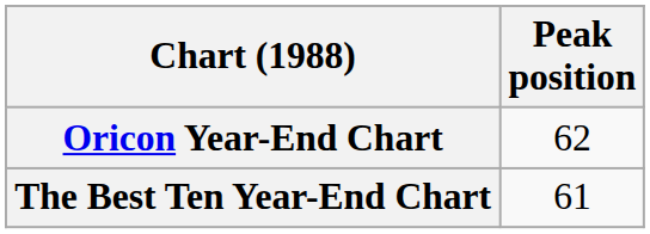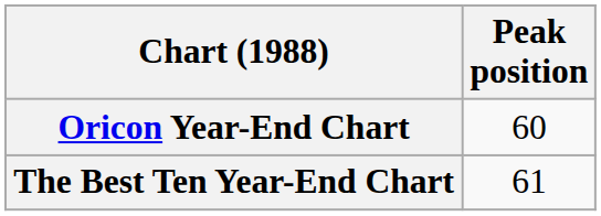 <table class="wikitable plainrowheaders" style="text-align:center;">
 <tr>
 <th>Chart (1988)</th>
 <th>Peak<br>position</th>
 </tr>
 <tr>
 <th scope="row"><a href='#'>Oricon</a> Year-End Chart</th>
-<td>62</td>
+<td>60</td>
 </tr>
 <tr>
 <th scope="row">The Best Ten Year-End Chart</th>
 <td>61</td>
 </tr>
 </table>
